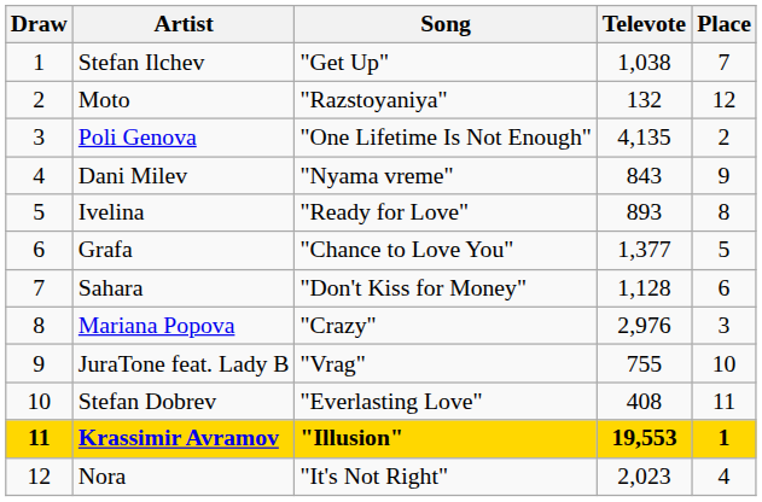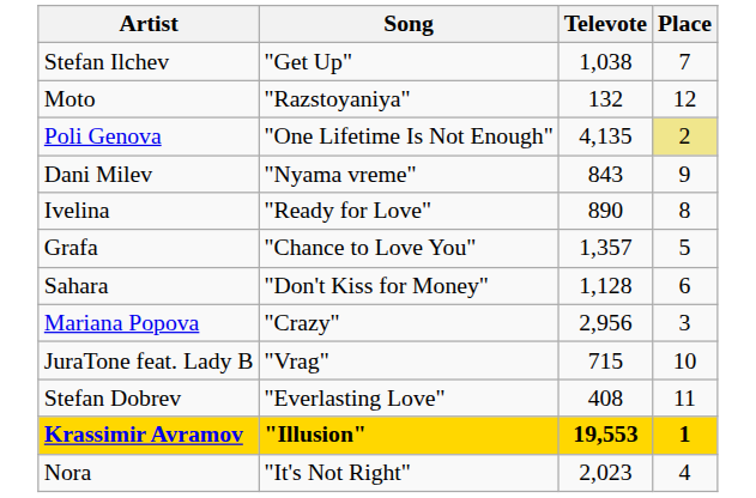 <table class="sortable wikitable" style="margin: 1em auto 1em auto; text-align:center">
 <tr>
-<th>Draw</th>
 <th>Artist</th>
 <th>Song</th>
 <th>Televote</th>
 <th>Place</th>
 </tr>
 <tr>
-<td>1</td>
 <td align="left">Stefan Ilchev</td>
 <td align="left">"Get Up"</td>
 <td>1,038</td>
 <td>7</td>
 </tr>
 <tr>
-<td>2</td>
 <td align="left">Moto</td>
 <td align="left">"Razstoyaniya"</td>
 <td>132</td>
 <td>12</td>
 </tr>
 <tr>
-<td>3</td>
 <td align="left"><a href='#'>Poli Genova</a></td>
 <td align="left">"One Lifetime Is Not Enough"</td>
 <td>4,135</td>
-<td>2</td>
+<td style="background: khaki;">2</td>
 </tr>
 <tr>
-<td>4</td>
 <td align="left">Dani Milev</td>
 <td align="left">"Nyama vreme"</td>
 <td>843</td>
 <td>9</td>
 </tr>
 <tr>
-<td>5</td>
 <td align="left">Ivelina</td>
 <td align="left">"Ready for Love"</td>
-<td>893</td>
+<td>890</td>
 <td>8</td>
 </tr>
 <tr>
-<td>6</td>
 <td align="left">Grafa</td>
 <td align="left">"Chance to Love You"</td>
-<td>1,377</td>
+<td>1,357</td>
 <td>5</td>
 </tr>
 <tr>
-<td>7</td>
 <td align="left">Sahara</td>
 <td align="left">"Don't Kiss for Money"</td>
 <td>1,128</td>
 <td>6</td>
 </tr>
 <tr>
-<td>8</td>
 <td align="left"><a href='#'>Mariana Popova</a></td>
 <td align="left">"Crazy"</td>
-<td>2,976</td>
+<td>2,956</td>
 <td>3</td>
 </tr>
 <tr>
-<td>9</td>
 <td align="left">JuraTone feat. Lady B</td>
 <td align="left">"Vrag"</td>
-<td>755</td>
+<td>715</td>
 <td>10</td>
 </tr>
 <tr>
-<td>10</td>
 <td align="left">Stefan Dobrev</td>
 <td align="left">"Everlasting Love"</td>
 <td>408</td>
 <td>11</td>
 </tr>
 <tr style="font-weight:bold; background:gold;">
-<td>11</td>
 <td align="left"><a href='#'>Krassimir Avramov</a></td>
 <td align="left">"Illusion"</td>
 <td>19,553</td>
 <td>1</td>
 </tr>
 <tr>
-<td>12</td>
 <td align="left">Nora</td>
 <td align="left">"It's Not Right"</td>
 <td>2,023</td>
 <td>4</td>
 </tr>
 </table>
